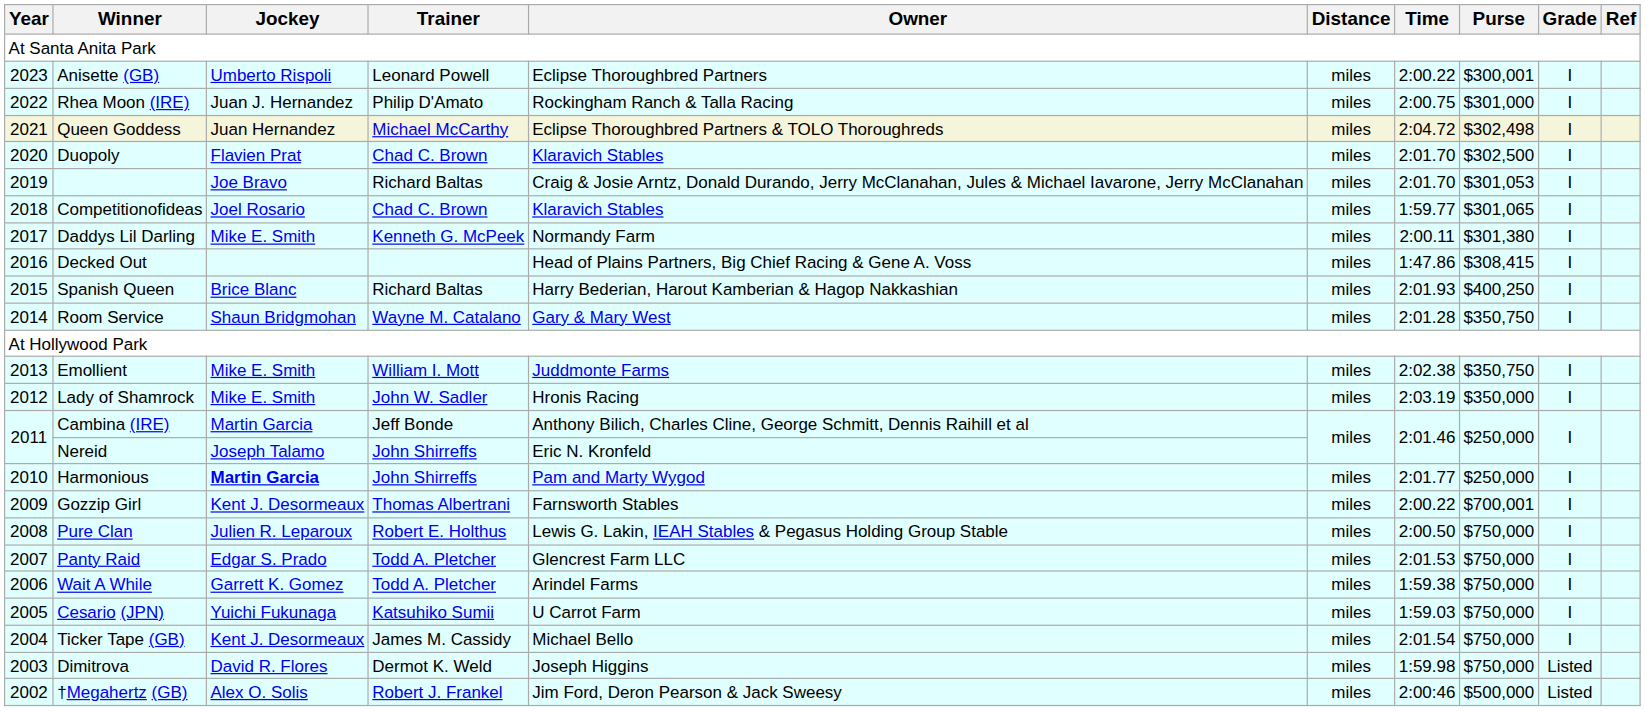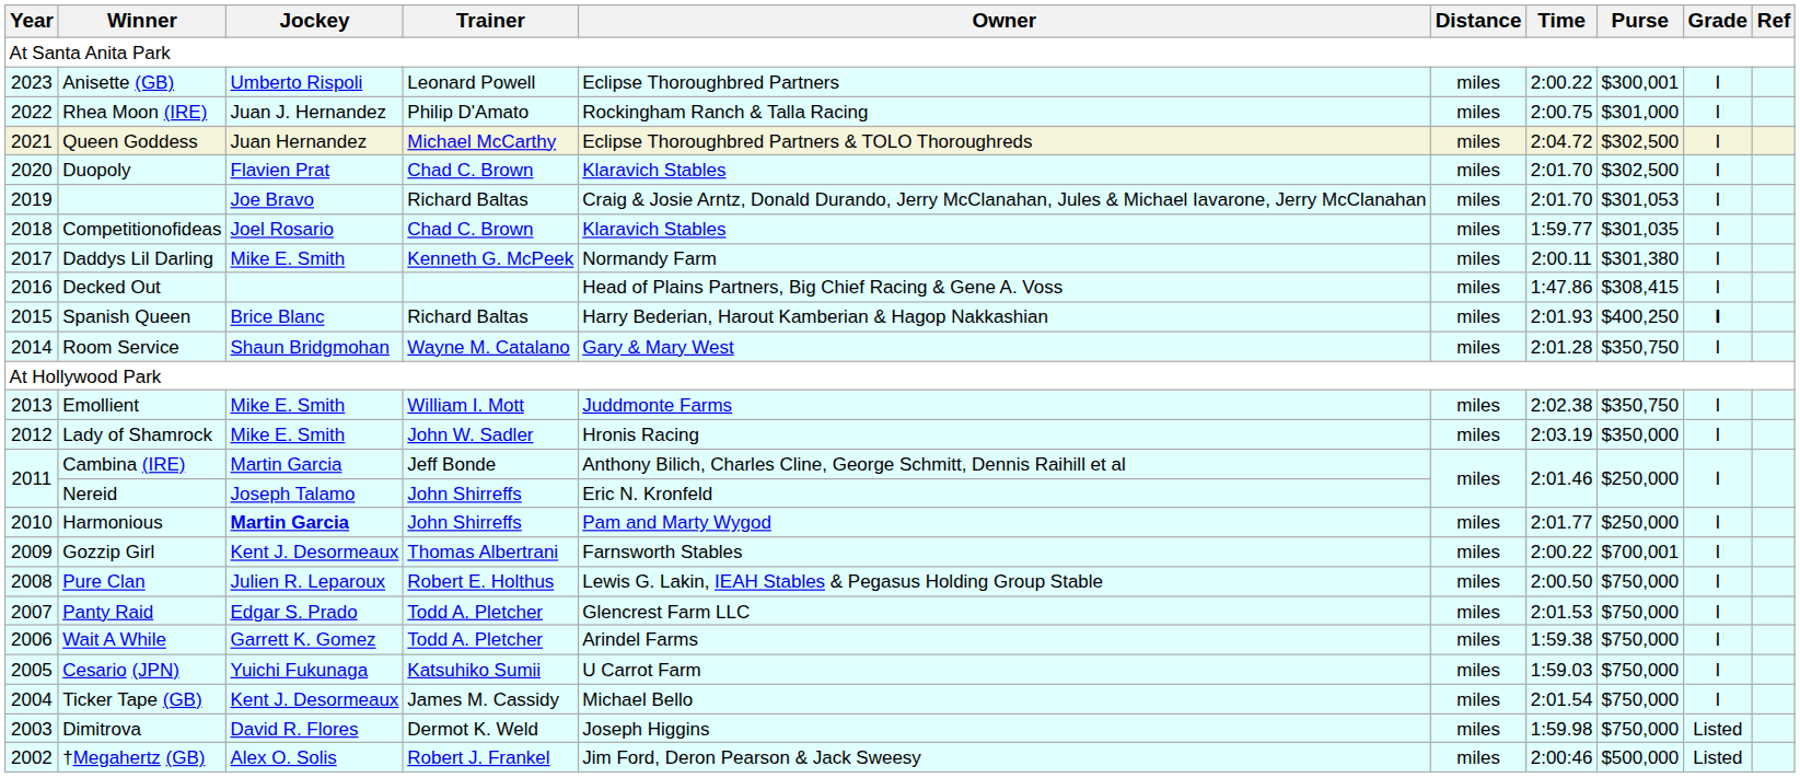 <table class="wikitable sortable">
 <tr>
 <th>Year</th>
 <th>Winner</th>
 <th>Jockey</th>
 <th>Trainer</th>
 <th>Owner</th>
 <th>Distance</th>
 <th>Time</th>
 <th>Purse</th>
 <th>Grade</th>
 <th>Ref</th>
 </tr>
 <tr style="font-size:90%; background-color:white">
 <td align="left" colspan=11>At Santa Anita Park</td>
 </tr>
 <tr style="font-size:90%; background-color:lightcyan">
 <td align=center>2023</td>
 <td>Anisette <a href='#'>(GB)</a></td>
 <td><a href='#'>Umberto Rispoli</a></td>
 <td>Leonard Powell</td>
 <td>Eclipse Thoroughbred Partners</td>
 <td align=center> miles</td>
 <td align=center>2:00.22</td>
 <td align=center>$300,001</td>
 <td align=center>I</td>
 <td></td>
 </tr>
 <tr style="font-size:90%; background-color:lightcyan">
 <td align=center>2022</td>
 <td>Rhea Moon <a href='#'>(IRE)</a></td>
 <td>Juan J. Hernandez</td>
 <td>Philip D'Amato</td>
 <td>Rockingham Ranch & Talla Racing</td>
 <td align=center> miles</td>
 <td align=center>2:00.75</td>
 <td align=center>$301,000</td>
 <td align=center>I</td>
 <td></td>
 </tr>
 <tr style="font-size:90%; background-color:beige">
 <td align=center>2021</td>
 <td>Queen Goddess</td>
 <td>Juan Hernandez</td>
 <td><a href='#'>Michael McCarthy</a></td>
 <td>Eclipse Thoroughbred Partners & TOLO Thoroughreds</td>
 <td align=center> miles</td>
 <td align=center>2:04.72</td>
-<td align=center>$302,498</td>
+<td align=center>$302,500</td>
 <td align=center>I</td>
 <td></td>
 </tr>
 <tr style="font-size:90%; background-color:lightcyan">
 <td align=center>2020</td>
 <td>Duopoly</td>
 <td><a href='#'>Flavien Prat</a></td>
 <td><a href='#'>Chad C. Brown</a></td>
 <td><a href='#'>Klaravich Stables</a></td>
 <td align=center> miles</td>
 <td align=center>2:01.70</td>
 <td align=center>$302,500</td>
 <td align=center>I</td>
 <td></td>
 </tr>
 <tr style="font-size:90%; background-color:lightcyan">
 <td align=center>2019</td>
 <td></td>
 <td><a href='#'>Joe Bravo</a></td>
 <td>Richard Baltas</td>
 <td>Craig & Josie Arntz, Donald Durando, Jerry McClanahan, Jules & Michael Iavarone, Jerry McClanahan</td>
 <td align=center> miles</td>
 <td align=center>2:01.70</td>
 <td align=center>$301,053</td>
 <td align=center>I</td>
 <td></td>
 </tr>
 <tr style="font-size:90%; background-color:lightcyan">
 <td align=center>2018</td>
 <td>Competitionofideas</td>
 <td><a href='#'>Joel Rosario</a></td>
 <td><a href='#'>Chad C. Brown</a></td>
 <td><a href='#'>Klaravich Stables</a></td>
 <td align=center> miles</td>
 <td align=center>1:59.77</td>
-<td align=center>$301,065</td>
+<td align=center>$301,035</td>
 <td align=center>I</td>
 <td></td>
 </tr>
 <tr style="font-size:90%; background-color:lightcyan">
 <td align=center>2017</td>
 <td>Daddys Lil Darling</td>
 <td><a href='#'>Mike E. Smith</a></td>
 <td><a href='#'>Kenneth G. McPeek</a></td>
 <td>Normandy Farm</td>
 <td align=center> miles</td>
 <td align=center>2:00.11</td>
 <td align=center>$301,380</td>
 <td align=center>I</td>
 <td></td>
 </tr>
 <tr style="font-size:90%; background-color:lightcyan">
 <td align=center>2016</td>
 <td>Decked Out</td>
 <td></td>
 <td></td>
 <td>Head of Plains Partners, Big Chief Racing & Gene A. Voss</td>
 <td align=center> miles</td>
 <td align=center>1:47.86</td>
 <td align=center>$308,415</td>
 <td align=center>I</td>
 <td></td>
 </tr>
 <tr style="font-size:90%; background-color:lightcyan">
 <td align=center>2015</td>
 <td>Spanish Queen</td>
 <td><a href='#'>Brice Blanc</a></td>
 <td>Richard Baltas</td>
 <td>Harry Bederian, Harout Kamberian & Hagop Nakkashian</td>
 <td align=center> miles</td>
 <td align=center>2:01.93</td>
 <td align=center>$400,250</td>
-<td align=center>I</td>
+<td align=center><strong>I</strong></td>
 <td></td>
 </tr>
 <tr style="font-size:90%; background-color:lightcyan">
 <td align=center>2014</td>
 <td>Room Service</td>
 <td><a href='#'>Shaun Bridgmohan</a></td>
 <td><a href='#'>Wayne M. Catalano</a></td>
 <td><a href='#'>Gary & Mary West</a></td>
 <td align=center> miles</td>
 <td align=center>2:01.28</td>
 <td align=center>$350,750</td>
 <td align=center>I</td>
 <td></td>
 </tr>
 <tr style="font-size:90%; background-color:white">
 <td align="left" colspan=11>At Hollywood Park</td>
 </tr>
 <tr style="font-size:90%; background-color:lightcyan">
 <td align=center>2013</td>
 <td>Emollient</td>
 <td><a href='#'>Mike E. Smith</a></td>
 <td><a href='#'>William I. Mott</a></td>
 <td><a href='#'>Juddmonte Farms</a></td>
 <td align=center> miles</td>
 <td align=center>2:02.38</td>
 <td align=center>$350,750</td>
 <td align=center>I</td>
 <td></td>
 </tr>
 <tr style="font-size:90%; background-color:lightcyan">
 <td align=center>2012</td>
 <td>Lady of Shamrock</td>
 <td><a href='#'>Mike E. Smith</a></td>
 <td><a href='#'>John W. Sadler</a></td>
 <td>Hronis Racing</td>
 <td align=center> miles</td>
 <td align=center>2:03.19</td>
 <td align=center>$350,000</td>
 <td align=center>I</td>
 <td></td>
 </tr>
 <tr style="font-size:90%; background-color:lightcyan">
 <td align=center rowspan=2>2011</td>
 <td>Cambina <a href='#'>(IRE)</a></td>
 <td><a href='#'>Martin Garcia</a></td>
 <td>Jeff Bonde</td>
 <td>Anthony Bilich, Charles Cline, George Schmitt, Dennis Raihill et al</td>
 <td align=center rowspan=2> miles</td>
 <td align=center rowspan=2>2:01.46</td>
 <td align=center rowspan=2>$250,000</td>
 <td align=center rowspan=2>I</td>
 <td rowspan=2></td>
 </tr>
 <tr style="font-size:90%; background-color:lightcyan">
 <td>Nereid</td>
 <td><a href='#'>Joseph Talamo</a></td>
 <td><a href='#'>John Shirreffs</a></td>
 <td>Eric N. Kronfeld</td>
 </tr>
 <tr style="font-size:90%; background-color:lightcyan">
 <td align=center>2010</td>
 <td>Harmonious</td>
 <td><strong><a href='#'>Martin Garcia</a></strong></td>
 <td><a href='#'>John Shirreffs</a></td>
 <td><a href='#'>Pam and Marty Wygod</a></td>
 <td align=center> miles</td>
 <td align=center>2:01.77</td>
 <td align=center>$250,000</td>
 <td align=center>I</td>
 <td></td>
 </tr>
 <tr style="font-size:90%; background-color:lightcyan">
 <td align=center>2009</td>
 <td>Gozzip Girl</td>
 <td><a href='#'>Kent J. Desormeaux</a></td>
 <td><a href='#'>Thomas Albertrani</a></td>
 <td>Farnsworth Stables</td>
 <td align=center> miles</td>
 <td align=center>2:00.22</td>
 <td align=center>$700,001</td>
 <td align=center>I</td>
 <td></td>
 </tr>
 <tr style="font-size:90%; background-color:lightcyan">
 <td align=center>2008</td>
 <td><a href='#'>Pure Clan</a></td>
 <td><a href='#'>Julien R. Leparoux</a></td>
 <td><a href='#'>Robert E. Holthus</a></td>
 <td>Lewis G. Lakin, <a href='#'>IEAH Stables</a> & Pegasus Holding Group Stable</td>
 <td align=center> miles</td>
 <td align=center>2:00.50</td>
 <td align=center>$750,000</td>
 <td align=center>I</td>
 <td></td>
 </tr>
 <tr style="font-size:90%; background-color:lightcyan">
 <td align=center>2007</td>
 <td><a href='#'>Panty Raid</a></td>
 <td><a href='#'>Edgar S. Prado</a></td>
 <td><a href='#'>Todd A. Pletcher</a></td>
 <td>Glencrest Farm LLC</td>
 <td align=center> miles</td>
 <td align=center>2:01.53</td>
 <td align=center>$750,000</td>
 <td align=center>I</td>
 <td></td>
 </tr>
 <tr style="font-size:90%; background-color:lightcyan">
 <td align=center>2006</td>
 <td><a href='#'>Wait A While</a></td>
 <td><a href='#'>Garrett K. Gomez</a></td>
 <td><a href='#'>Todd A. Pletcher</a></td>
 <td>Arindel Farms</td>
 <td align=center> miles</td>
 <td align=center>1:59.38</td>
 <td align=center>$750,000</td>
 <td align=center>I</td>
 <td></td>
 </tr>
 <tr style="font-size:90%; background-color:lightcyan">
 <td align=center>2005</td>
 <td><a href='#'>Cesario</a> <a href='#'>(JPN)</a></td>
 <td><a href='#'>Yuichi Fukunaga</a></td>
 <td><a href='#'>Katsuhiko Sumii</a></td>
 <td>U Carrot Farm</td>
 <td align=center> miles</td>
 <td align=center>1:59.03</td>
 <td align=center>$750,000</td>
 <td align=center>I</td>
 <td></td>
 </tr>
 <tr style="font-size:90%; background-color:lightcyan">
 <td align=center>2004</td>
 <td>Ticker Tape <a href='#'>(GB)</a></td>
 <td><a href='#'>Kent J. Desormeaux</a></td>
 <td>James M. Cassidy</td>
 <td>Michael Bello</td>
 <td align=center> miles</td>
 <td align=center>2:01.54</td>
 <td align=center>$750,000</td>
 <td align=center>I</td>
 <td></td>
 </tr>
 <tr style="font-size:90%; background-color:lightcyan">
 <td align=center>2003</td>
 <td>Dimitrova</td>
 <td><a href='#'>David R. Flores</a></td>
 <td>Dermot K. Weld</td>
 <td>Joseph Higgins</td>
 <td align=center> miles</td>
 <td align=center>1:59.98</td>
 <td align=center>$750,000</td>
 <td align=center>Listed</td>
 <td></td>
 </tr>
 <tr style="font-size:90%; background-color:lightcyan">
 <td align=center>2002</td>
 <td>†<a href='#'>Megahertz</a> <a href='#'>(GB)</a></td>
 <td><a href='#'>Alex O. Solis</a></td>
 <td><a href='#'>Robert J. Frankel</a></td>
 <td>Jim Ford, Deron Pearson & Jack Sweesy</td>
 <td align=center> miles</td>
 <td align=center>2:00:46</td>
 <td align=center>$500,000</td>
 <td align=center>Listed</td>
 <td></td>
 </tr>
 </table>
